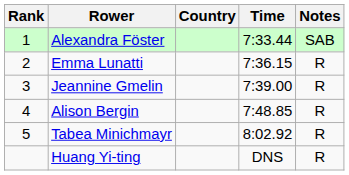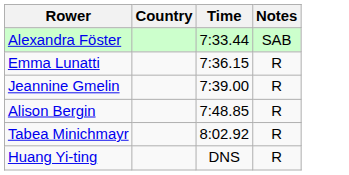 <table class="wikitable" style="text-align:center">
 <tr>
-<th>Rank</th>
 <th>Rower</th>
 <th>Country</th>
 <th>Time</th>
 <th>Notes</th>
 </tr>
 <tr bgcolor=ccffcc>
-<td>1</td>
 <td align="left"><a href='#'>Alexandra Föster</a></td>
 <td align="left"></td>
 <td>7:33.44</td>
 <td>SAB</td>
 </tr>
 <tr>
-<td>2</td>
 <td align="left"><a href='#'>Emma Lunatti</a></td>
 <td align="left"></td>
 <td>7:36.15</td>
 <td>R</td>
 </tr>
 <tr>
-<td>3</td>
 <td align="left"><a href='#'>Jeannine Gmelin</a></td>
 <td align="left"></td>
 <td>7:39.00</td>
 <td>R</td>
 </tr>
 <tr>
-<td>4</td>
 <td align="left"><a href='#'>Alison Bergin</a></td>
 <td align="left"></td>
 <td>7:48.85</td>
 <td>R</td>
 </tr>
 <tr>
-<td>5</td>
 <td align="left"><a href='#'>Tabea Minichmayr</a></td>
 <td align="left"></td>
 <td>8:02.92</td>
 <td>R</td>
 </tr>
 <tr>
-<td></td>
 <td align="left"><a href='#'>Huang Yi-ting</a></td>
 <td align="left"></td>
 <td>DNS</td>
 <td>R</td>
 </tr>
 </table>
